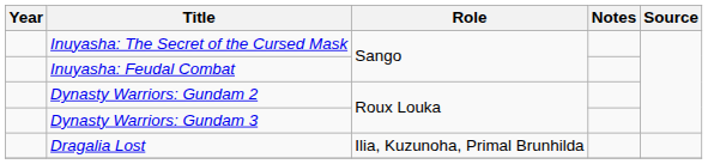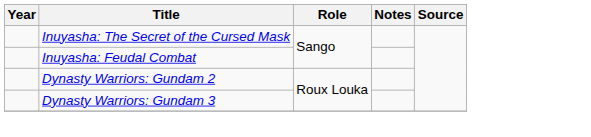 <table class="wikitable sortable plainrowheaders">
 <tr>
 <th>Year</th>
 <th>Title</th>
 <th>Role</th>
 <th class="unsortable">Notes</th>
 <th class="unsortable">Source</th>
 </tr>
 <tr>
 <td></td>
 <td><em><a href='#'>Inuyasha: The Secret of the Cursed Mask</a></em></td>
 <td rowspan="2">Sango</td>
 <td></td>
 <td rowspan="4"></td>
 </tr>
 <tr>
 <td></td>
 <td><em><a href='#'>Inuyasha: Feudal Combat</a></em></td>
 <td></td>
 </tr>
 <tr>
 <td></td>
 <td><em><a href='#'>Dynasty Warriors: Gundam 2</a></em></td>
 <td rowspan="2">Roux Louka</td>
 <td></td>
 </tr>
 <tr>
 <td></td>
 <td><em><a href='#'>Dynasty Warriors: Gundam 3</a></em></td>
 <td></td>
 </tr>
 <tr>
-<td></td>
-<td><em><a href='#'>Dragalia Lost</a></em></td>
-<td>Ilia, Kuzunoha, Primal Brunhilda</td>
-<td></td>
-<td></td>
-</tr>
-<tr>
 </tr>
 </table>
